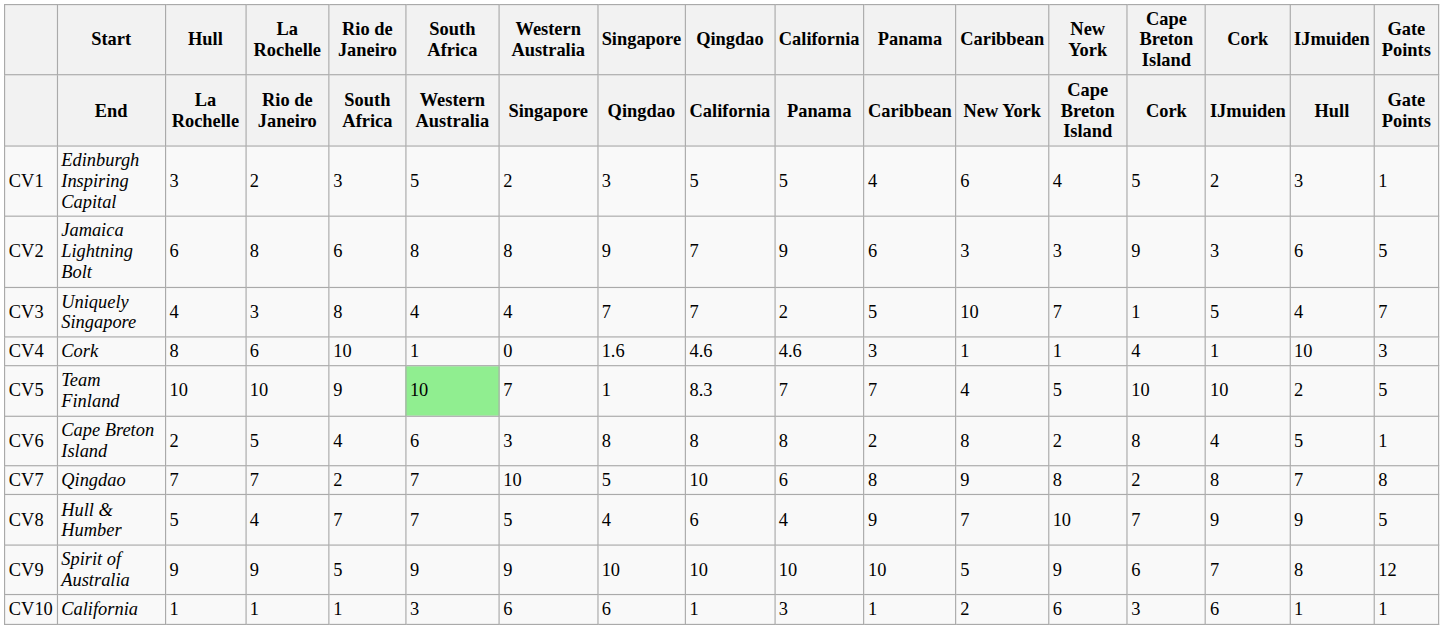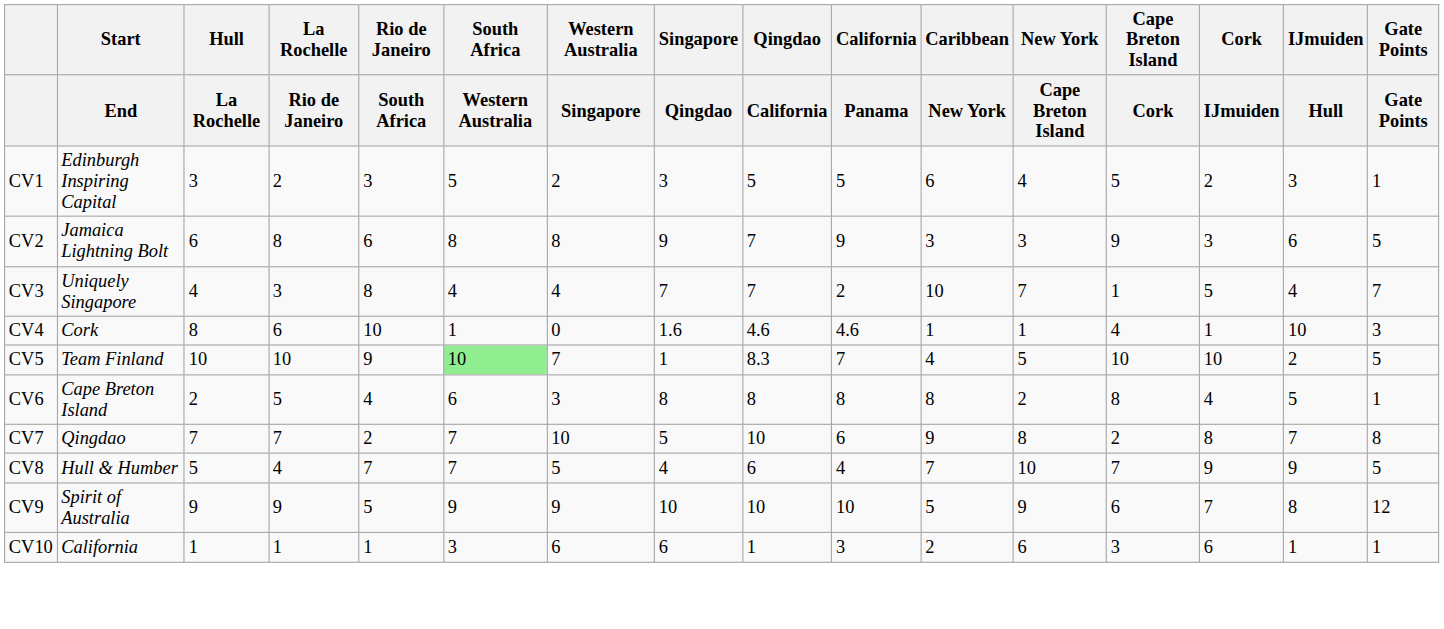 <table class="wikitable">
 <tr>
 <th></th>
 <th>Start</th>
 <th>Hull</th>
 <th>La Rochelle</th>
 <th>Rio de Janeiro</th>
 <th>South Africa</th>
 <th>Western Australia</th>
 <th>Singapore</th>
 <th>Qingdao</th>
 <th>California</th>
-<th>Panama</th>
 <th>Caribbean</th>
 <th>New York</th>
 <th>Cape Breton Island</th>
 <th>Cork</th>
 <th>IJmuiden</th>
 <th>Gate Points</th>
 </tr>
 <tr>
 <th></th>
 <th>End</th>
 <th>La Rochelle</th>
 <th>Rio de Janeiro</th>
 <th>South Africa</th>
 <th>Western Australia</th>
 <th>Singapore</th>
 <th>Qingdao</th>
 <th>California</th>
 <th>Panama</th>
-<th>Caribbean</th>
 <th>New York</th>
 <th>Cape Breton Island</th>
 <th>Cork</th>
 <th>IJmuiden</th>
 <th>Hull</th>
 <th>Gate Points</th>
 </tr>
 <tr>
 <td>CV1</td>
 <td><em>Edinburgh Inspiring Capital</em></td>
 <td>3</td>
 <td>2</td>
 <td>3</td>
 <td>5</td>
 <td>2</td>
 <td>3</td>
 <td>5</td>
 <td>5</td>
-<td>4</td>
 <td>6</td>
 <td>4</td>
 <td>5</td>
 <td>2</td>
 <td>3</td>
 <td>1</td>
 </tr>
 <tr>
 <td>CV2</td>
 <td><em>Jamaica Lightning Bolt</em></td>
 <td>6</td>
 <td>8</td>
 <td>6</td>
 <td>8</td>
 <td>8</td>
 <td>9</td>
 <td>7</td>
 <td>9</td>
-<td>6</td>
 <td>3</td>
 <td>3</td>
 <td>9</td>
 <td>3</td>
 <td>6</td>
 <td>5</td>
 </tr>
 <tr>
 <td>CV3</td>
 <td><em>Uniquely Singapore</em></td>
 <td>4</td>
 <td>3</td>
 <td>8</td>
 <td>4</td>
 <td>4</td>
 <td>7</td>
 <td>7</td>
 <td>2</td>
-<td>5</td>
 <td>10</td>
 <td>7</td>
 <td>1</td>
 <td>5</td>
 <td>4</td>
 <td>7</td>
 </tr>
 <tr>
 <td>CV4</td>
 <td><em>Cork</em></td>
 <td>8</td>
 <td>6</td>
 <td>10</td>
 <td>1</td>
 <td>0</td>
 <td>1.6</td>
 <td>4.6</td>
 <td>4.6</td>
-<td>3</td>
 <td>1</td>
 <td>1</td>
 <td>4</td>
 <td>1</td>
 <td>10</td>
 <td>3</td>
 </tr>
 <tr>
 <td>CV5</td>
 <td><em>Team Finland</em></td>
 <td>10</td>
 <td>10</td>
 <td>9</td>
 <td style="background: lightgreen;">10</td>
 <td>7</td>
 <td>1</td>
 <td>8.3</td>
-<td>7</td>
 <td>7</td>
 <td>4</td>
 <td>5</td>
 <td>10</td>
 <td>10</td>
 <td>2</td>
 <td>5</td>
 </tr>
 <tr>
 <td>CV6</td>
 <td><em>Cape Breton Island</em></td>
 <td>2</td>
 <td>5</td>
 <td>4</td>
 <td>6</td>
 <td>3</td>
 <td>8</td>
 <td>8</td>
 <td>8</td>
-<td>2</td>
 <td>8</td>
 <td>2</td>
 <td>8</td>
 <td>4</td>
 <td>5</td>
 <td>1</td>
 </tr>
 <tr>
 <td>CV7</td>
 <td><em>Qingdao</em></td>
 <td>7</td>
 <td>7</td>
 <td>2</td>
 <td>7</td>
 <td>10</td>
 <td>5</td>
 <td>10</td>
 <td>6</td>
-<td>8</td>
 <td>9</td>
 <td>8</td>
 <td>2</td>
 <td>8</td>
 <td>7</td>
 <td>8</td>
 </tr>
 <tr>
 <td>CV8</td>
 <td><em>Hull & Humber</em></td>
 <td>5</td>
 <td>4</td>
 <td>7</td>
 <td>7</td>
 <td>5</td>
 <td>4</td>
 <td>6</td>
 <td>4</td>
-<td>9</td>
 <td>7</td>
 <td>10</td>
 <td>7</td>
 <td>9</td>
 <td>9</td>
 <td>5</td>
 </tr>
 <tr>
 <td>CV9</td>
 <td><em>Spirit of Australia</em></td>
 <td>9</td>
 <td>9</td>
 <td>5</td>
 <td>9</td>
 <td>9</td>
-<td>10</td>
 <td>10</td>
 <td>10</td>
 <td>10</td>
 <td>5</td>
 <td>9</td>
 <td>6</td>
 <td>7</td>
 <td>8</td>
 <td>12</td>
 </tr>
 <tr>
 <td>CV10</td>
 <td><em>California</em></td>
 <td>1</td>
 <td>1</td>
 <td>1</td>
 <td>3</td>
 <td>6</td>
 <td>6</td>
 <td>1</td>
 <td>3</td>
-<td>1</td>
 <td>2</td>
 <td>6</td>
 <td>3</td>
 <td>6</td>
 <td>1</td>
 <td>1</td>
 </tr>
 </table>
